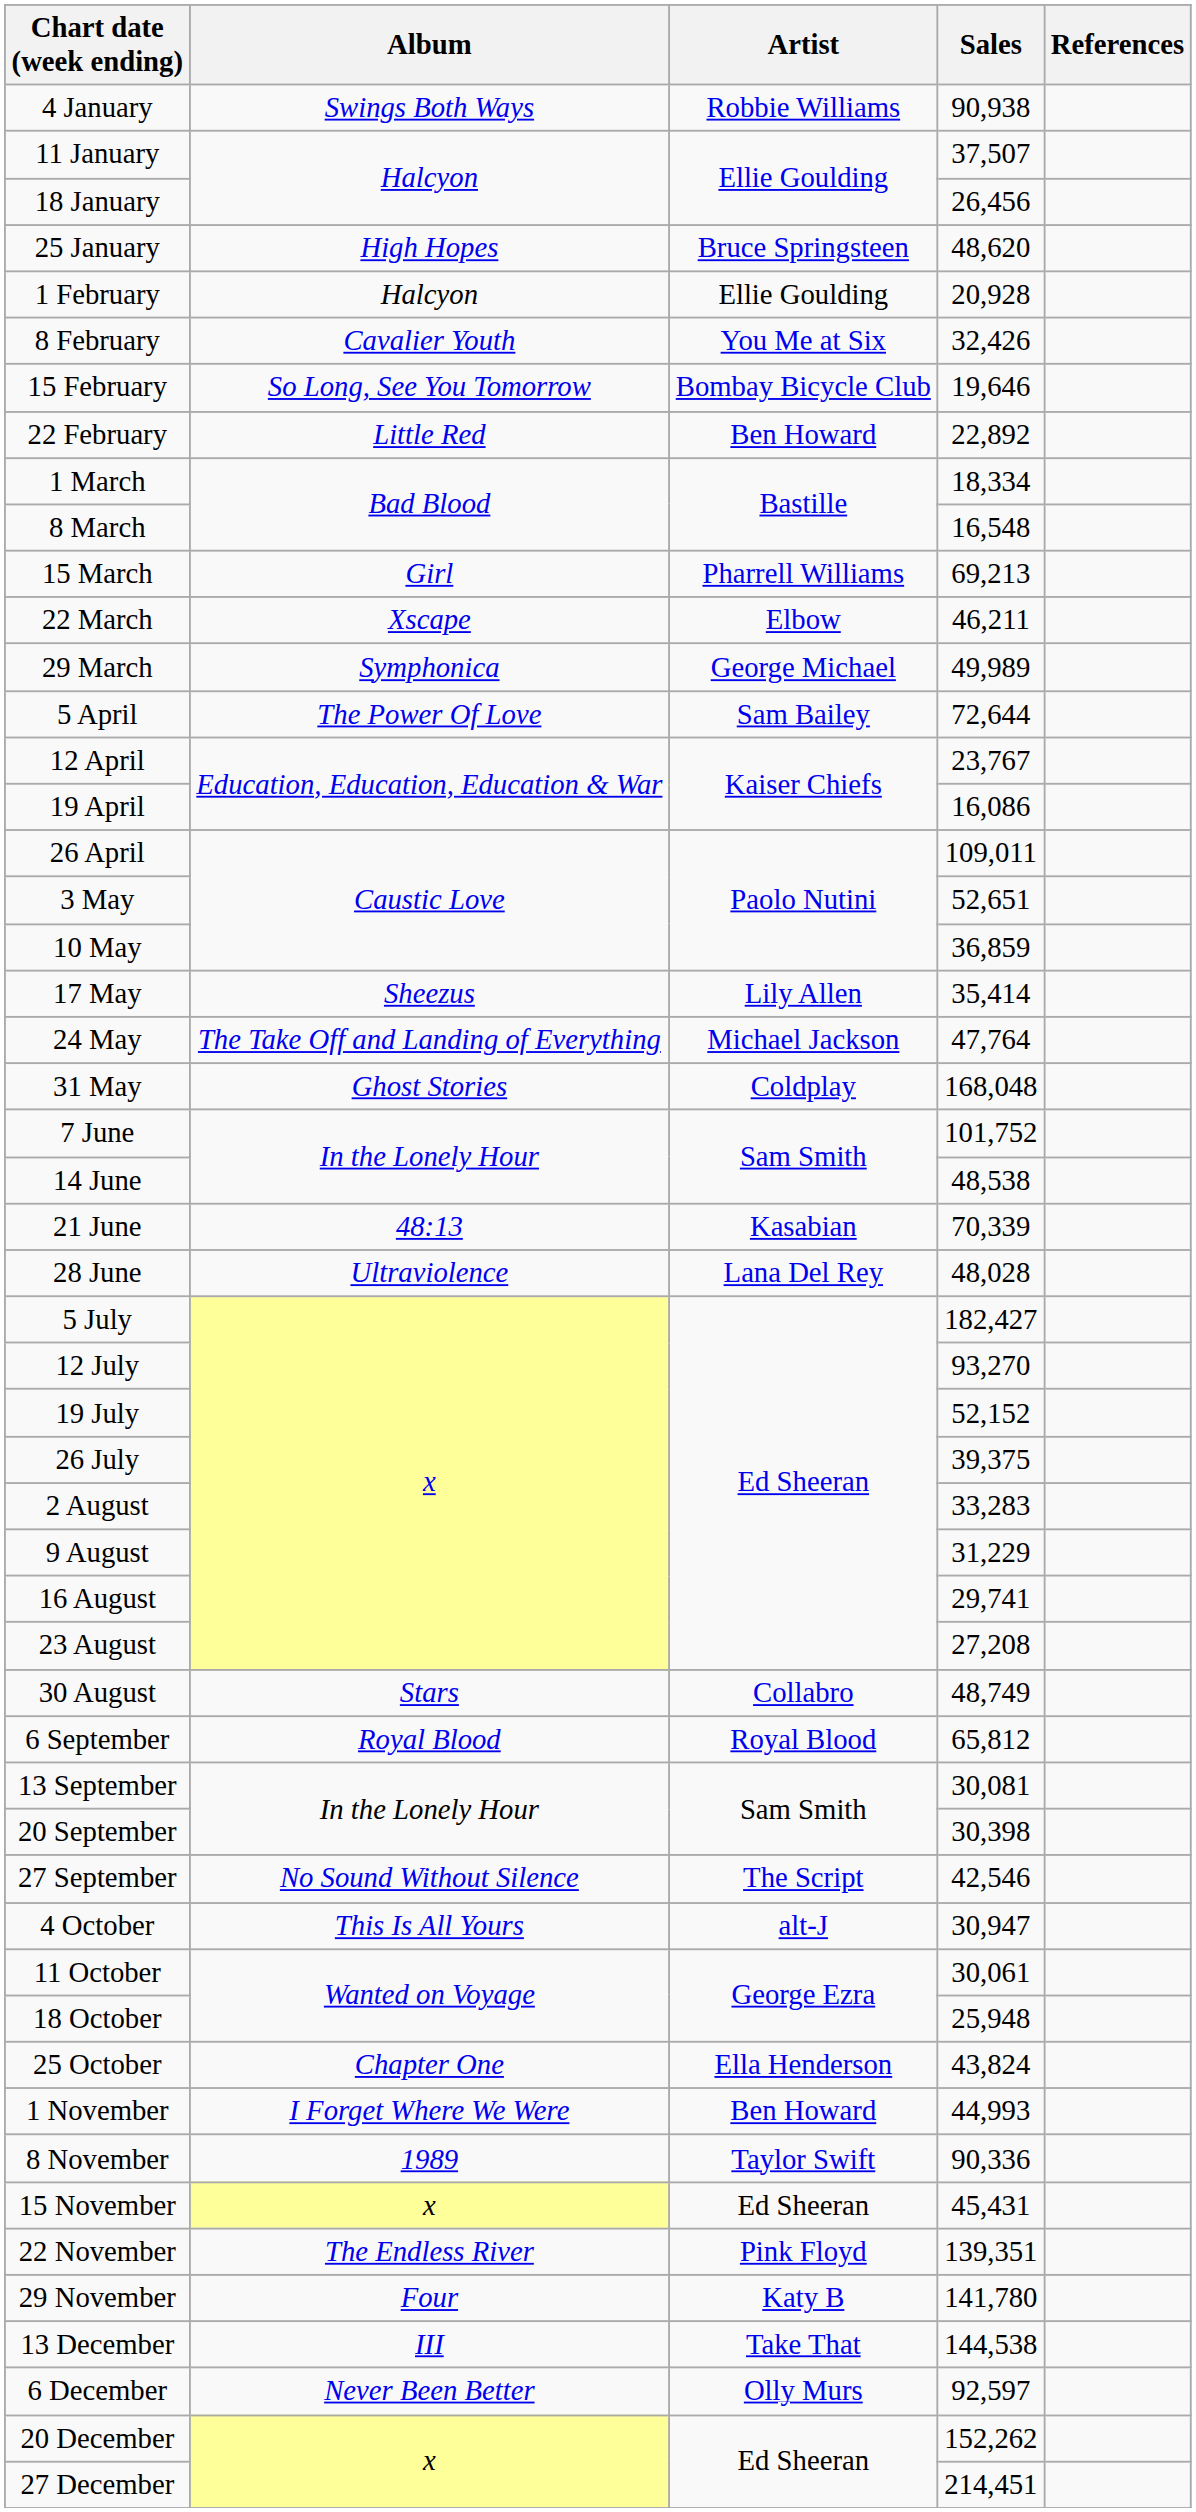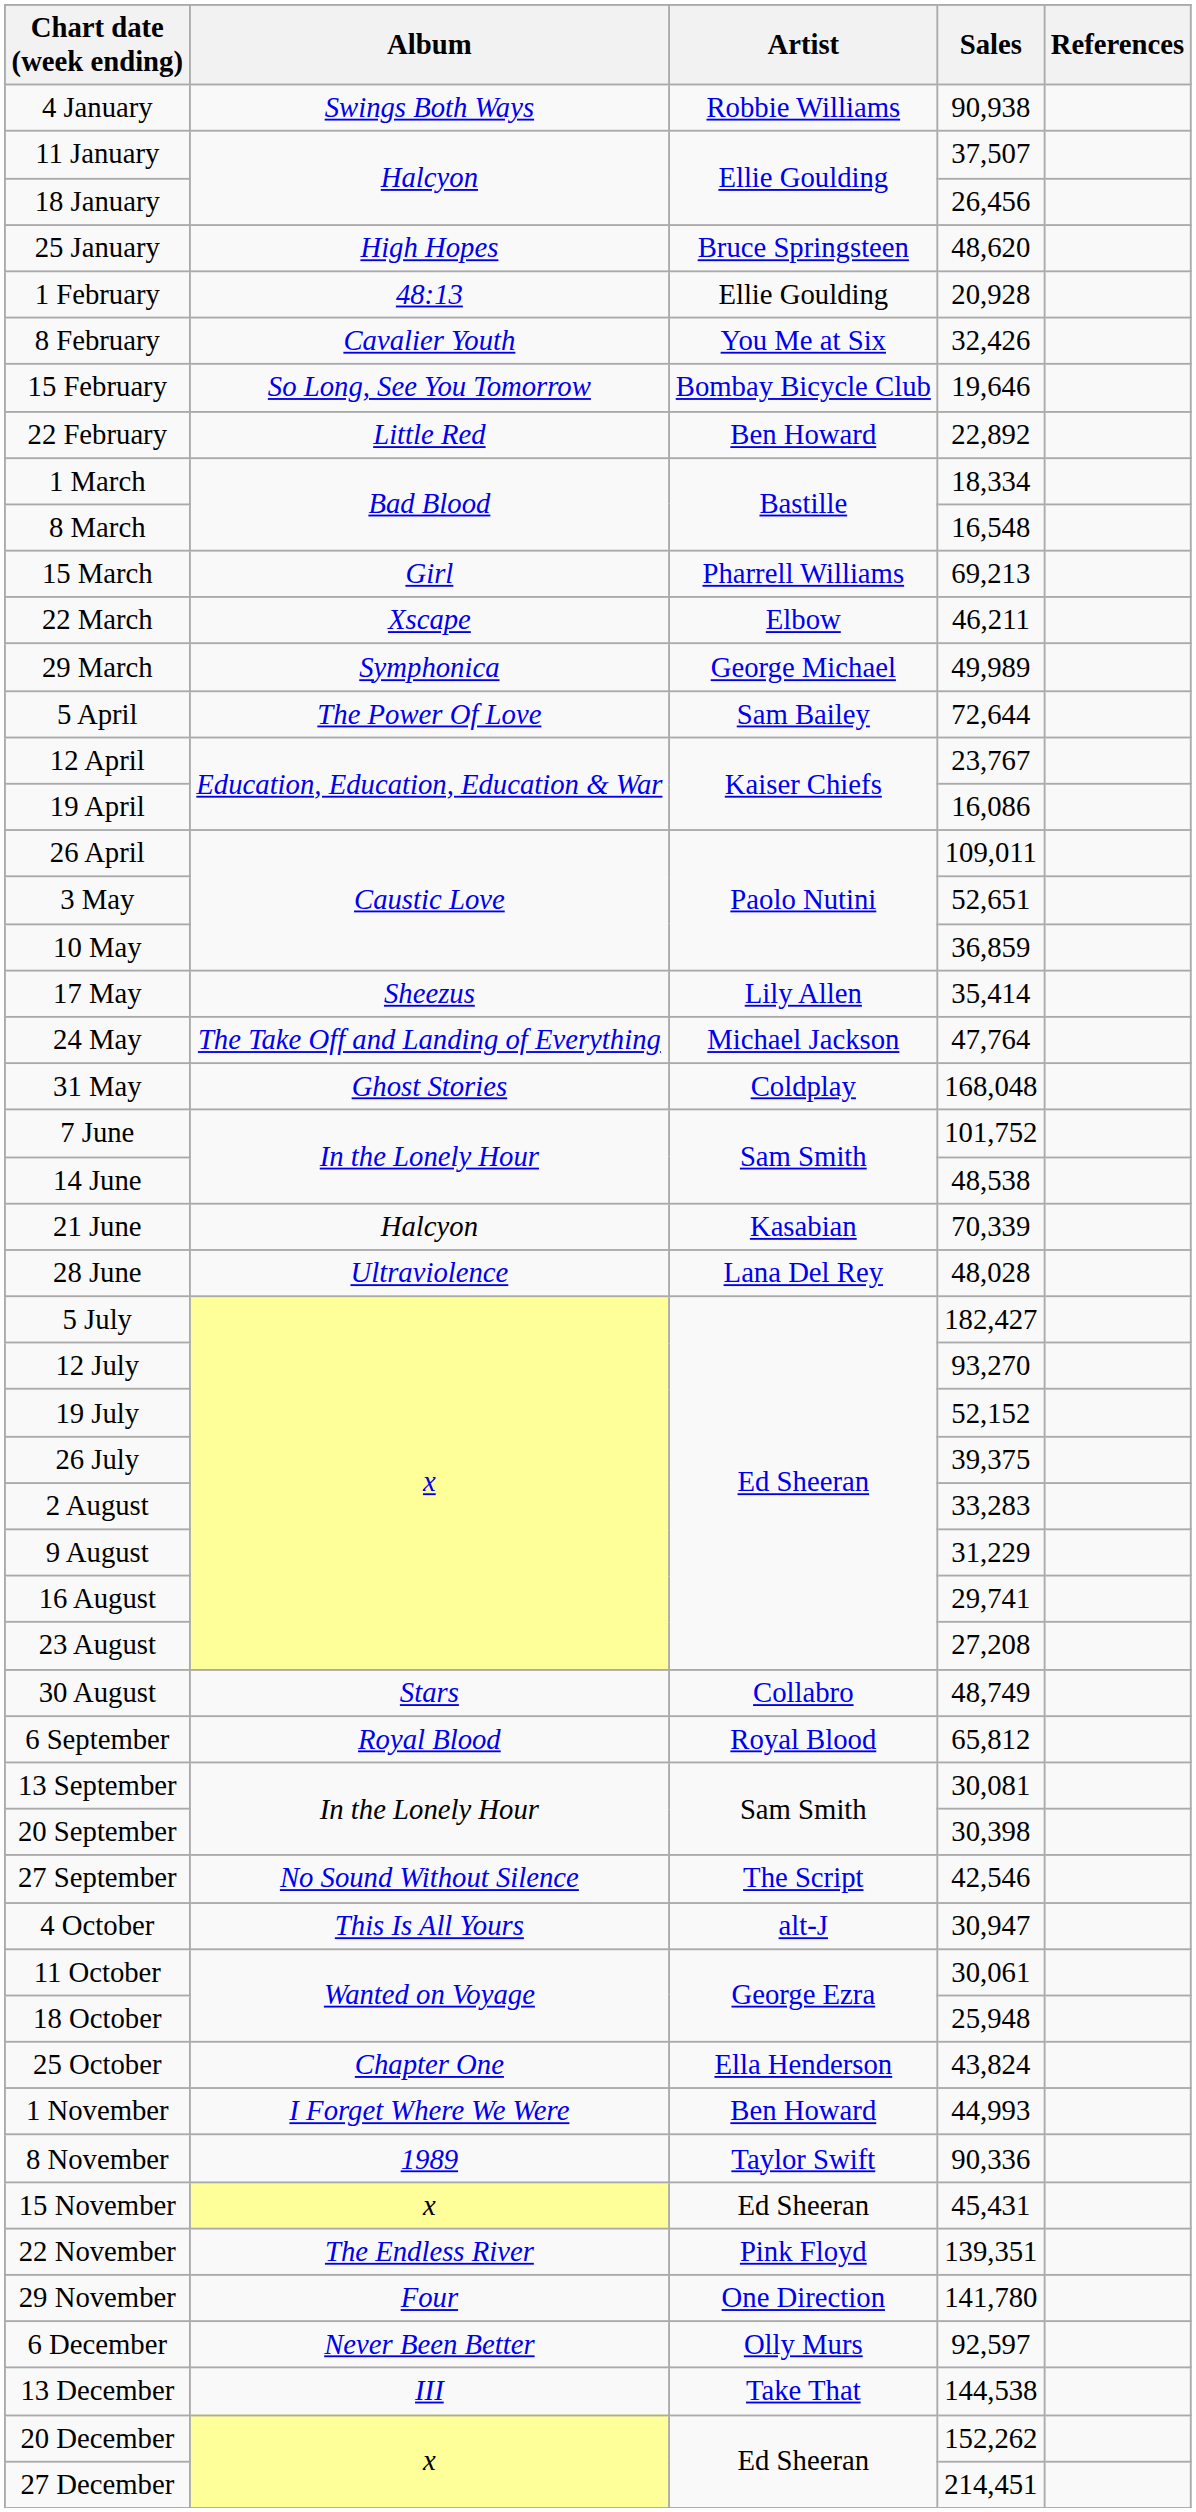 <table class="wikitable" style="font-size:97%; text-align:center;">
 <tr>
 <th>Chart date<br>(week ending)</th>
 <th>Album</th>
 <th>Artist</th>
 <th>Sales</th>
 <th>References</th>
 </tr>
 <tr>
 <td>4 January</td>
 <td><em><a href='#'>Swings Both Ways</a></em></td>
 <td><a href='#'>Robbie Williams</a></td>
 <td>90,938</td>
 <td></td>
 </tr>
 <tr>
 <td>11 January</td>
 <td rowspan="2"><em><a href='#'>Halcyon</a></em></td>
 <td rowspan="2"><a href='#'>Ellie Goulding</a></td>
 <td>37,507</td>
 <td></td>
 </tr>
 <tr>
 <td>18 January</td>
 <td>26,456</td>
 <td></td>
 </tr>
 <tr>
 <td>25 January</td>
 <td><em><a href='#'>High Hopes</a></em></td>
 <td><a href='#'>Bruce Springsteen</a></td>
 <td>48,620</td>
 <td></td>
 </tr>
 <tr>
 <td>1 February</td>
-<td><em>Halcyon</em></td>
+<td><em><a href='#'>48:13</a></em></td>
 <td>Ellie Goulding</td>
 <td>20,928</td>
 <td></td>
 </tr>
 <tr>
 <td>8 February</td>
 <td><em><a href='#'>Cavalier Youth</a></em></td>
 <td><a href='#'>You Me at Six</a></td>
 <td>32,426</td>
 <td></td>
 </tr>
 <tr>
 <td>15 February</td>
 <td><em><a href='#'>So Long, See You Tomorrow</a></em></td>
 <td><a href='#'>Bombay Bicycle Club</a></td>
 <td>19,646</td>
 <td></td>
 </tr>
 <tr>
 <td>22 February</td>
 <td><em><a href='#'>Little Red</a></em></td>
 <td><a href='#'>Ben Howard</a></td>
 <td>22,892</td>
 <td></td>
 </tr>
 <tr>
 <td>1 March</td>
 <td rowspan="2"><em><a href='#'>Bad Blood</a></em></td>
 <td rowspan="2"><a href='#'>Bastille</a></td>
 <td>18,334</td>
 <td></td>
 </tr>
 <tr>
 <td>8 March</td>
 <td>16,548</td>
 <td></td>
 </tr>
 <tr>
 <td>15 March</td>
 <td><em><a href='#'>Girl</a></em></td>
 <td><a href='#'>Pharrell Williams</a></td>
 <td>69,213</td>
 <td></td>
 </tr>
 <tr>
 <td>22 March</td>
 <td><em><a href='#'>Xscape</a></em></td>
 <td><a href='#'>Elbow</a></td>
 <td>46,211</td>
 <td></td>
 </tr>
 <tr>
 <td>29 March</td>
 <td><em><a href='#'>Symphonica</a></em></td>
 <td><a href='#'>George Michael</a></td>
 <td>49,989</td>
 <td></td>
 </tr>
 <tr>
 <td>5 April</td>
 <td><em><a href='#'>The Power Of Love</a></em></td>
 <td><a href='#'>Sam Bailey</a></td>
 <td>72,644</td>
 <td></td>
 </tr>
 <tr>
 <td>12 April</td>
 <td rowspan="2"><em><a href='#'>Education, Education, Education & War</a></em></td>
 <td rowspan="2"><a href='#'>Kaiser Chiefs</a></td>
 <td>23,767</td>
 <td></td>
 </tr>
 <tr>
 <td>19 April</td>
 <td>16,086</td>
 <td></td>
 </tr>
 <tr>
 <td>26 April</td>
 <td rowspan="3"><em><a href='#'>Caustic Love</a></em></td>
 <td rowspan="3"><a href='#'>Paolo Nutini</a></td>
 <td>109,011</td>
 <td></td>
 </tr>
 <tr>
 <td>3 May</td>
 <td>52,651</td>
 <td></td>
 </tr>
 <tr>
 <td>10 May</td>
 <td>36,859</td>
 <td></td>
 </tr>
 <tr>
 <td>17 May</td>
 <td><em><a href='#'>Sheezus</a></em></td>
 <td><a href='#'>Lily Allen</a></td>
 <td>35,414</td>
 <td></td>
 </tr>
 <tr>
 <td>24 May</td>
 <td><em><a href='#'>The Take Off and Landing of Everything</a></em></td>
 <td><a href='#'>Michael Jackson</a></td>
 <td>47,764</td>
 <td></td>
 </tr>
 <tr>
 <td>31 May</td>
 <td><em><a href='#'>Ghost Stories</a></em></td>
 <td><a href='#'>Coldplay</a></td>
 <td>168,048</td>
 <td></td>
 </tr>
 <tr>
 <td>7 June</td>
 <td rowspan="2"><em><a href='#'>In the Lonely Hour</a></em></td>
 <td rowspan="2"><a href='#'>Sam Smith</a></td>
 <td>101,752</td>
 <td></td>
 </tr>
 <tr>
 <td>14 June</td>
 <td>48,538</td>
 <td></td>
 </tr>
 <tr>
 <td>21 June</td>
-<td><em><a href='#'>48:13</a></em></td>
+<td><em>Halcyon</em></td>
 <td><a href='#'>Kasabian</a></td>
 <td>70,339</td>
 <td></td>
 </tr>
 <tr>
 <td>28 June</td>
 <td><em><a href='#'>Ultraviolence</a></em></td>
 <td><a href='#'>Lana Del Rey</a></td>
 <td>48,028</td>
 <td></td>
 </tr>
 <tr>
 <td>5 July</td>
 <td bgcolor=#FFFF99 rowspan="8"><em><a href='#'>x</a></em> </td>
 <td rowspan="8"><a href='#'>Ed Sheeran</a></td>
 <td>182,427</td>
 <td></td>
 </tr>
 <tr>
 <td>12 July</td>
 <td>93,270</td>
 <td></td>
 </tr>
 <tr>
 <td>19 July</td>
 <td>52,152</td>
 <td></td>
 </tr>
 <tr>
 <td>26 July</td>
 <td>39,375</td>
 <td></td>
 </tr>
 <tr>
 <td>2 August</td>
 <td>33,283</td>
 <td></td>
 </tr>
 <tr>
 <td>9 August</td>
 <td>31,229</td>
 <td></td>
 </tr>
 <tr>
 <td>16 August</td>
 <td>29,741</td>
 <td></td>
 </tr>
 <tr>
 <td>23 August</td>
 <td>27,208</td>
 <td></td>
 </tr>
 <tr>
 <td>30 August</td>
 <td><em><a href='#'>Stars</a></em></td>
 <td><a href='#'>Collabro</a></td>
 <td>48,749</td>
 <td></td>
 </tr>
 <tr>
 <td>6 September</td>
 <td><em><a href='#'>Royal Blood</a></em></td>
 <td><a href='#'>Royal Blood</a></td>
 <td>65,812</td>
 <td></td>
 </tr>
 <tr>
 <td>13 September</td>
 <td rowspan="2"><em>In the Lonely Hour</em></td>
 <td rowspan="2">Sam Smith</td>
 <td>30,081</td>
 <td></td>
 </tr>
 <tr>
 <td>20 September</td>
 <td>30,398</td>
 <td></td>
 </tr>
 <tr>
 <td>27 September</td>
 <td><em><a href='#'>No Sound Without Silence</a></em></td>
 <td><a href='#'>The Script</a></td>
 <td>42,546</td>
 <td></td>
 </tr>
 <tr>
 <td>4 October</td>
 <td><em><a href='#'>This Is All Yours</a></em></td>
 <td><a href='#'>alt-J</a></td>
 <td>30,947</td>
 <td></td>
 </tr>
 <tr>
 <td>11 October</td>
 <td rowspan="2"><em><a href='#'>Wanted on Voyage</a></em></td>
 <td rowspan="2"><a href='#'>George Ezra</a></td>
 <td>30,061</td>
 <td></td>
 </tr>
 <tr>
 <td>18 October</td>
 <td>25,948</td>
 <td></td>
 </tr>
 <tr>
 <td>25 October</td>
 <td><em><a href='#'>Chapter One</a></em></td>
 <td><a href='#'>Ella Henderson</a></td>
 <td>43,824</td>
 <td></td>
 </tr>
 <tr>
 <td>1 November</td>
 <td><em><a href='#'>I Forget Where We Were</a></em></td>
 <td><a href='#'>Ben Howard</a></td>
 <td>44,993</td>
 <td></td>
 </tr>
 <tr>
 <td>8 November</td>
 <td><em><a href='#'>1989</a></em></td>
 <td><a href='#'>Taylor Swift</a></td>
 <td>90,336</td>
 <td></td>
 </tr>
 <tr>
 <td>15 November</td>
 <td bgcolor=#FFFF99><em>x</em> </td>
 <td>Ed Sheeran</td>
 <td>45,431</td>
 <td></td>
 </tr>
 <tr>
 <td>22 November</td>
 <td><em><a href='#'>The Endless River</a></em></td>
 <td><a href='#'>Pink Floyd</a></td>
 <td>139,351</td>
 <td></td>
 </tr>
 <tr>
 <td>29 November</td>
 <td><em><a href='#'>Four</a></em></td>
-<td><a href='#'>Katy B</a></td>
+<td><a href='#'>One Direction</a></td>
 <td>141,780</td>
+<td></td>
+</tr>
+<tr>
+<td>6 December</td>
+<td><em><a href='#'>Never Been Better</a></em></td>
+<td><a href='#'>Olly Murs</a></td>
+<td>92,597</td>
 <td></td>
 </tr>
 <tr>
 <td>13 December</td>
 <td><em><a href='#'>III</a></em></td>
 <td><a href='#'>Take That</a></td>
 <td>144,538</td>
-<td></td>
-</tr>
-<tr>
-<td>6 December</td>
-<td><em><a href='#'>Never Been Better</a></em></td>
-<td><a href='#'>Olly Murs</a></td>
-<td>92,597</td>
 <td></td>
 </tr>
 <tr>
 <td>20 December</td>
 <td bgcolor=#FFFF99 rowspan="2"><em>x</em> </td>
 <td rowspan="2">Ed Sheeran</td>
 <td>152,262</td>
 <td></td>
 </tr>
 <tr>
 <td>27 December</td>
 <td>214,451</td>
 <td></td>
 </tr>
 </table>
